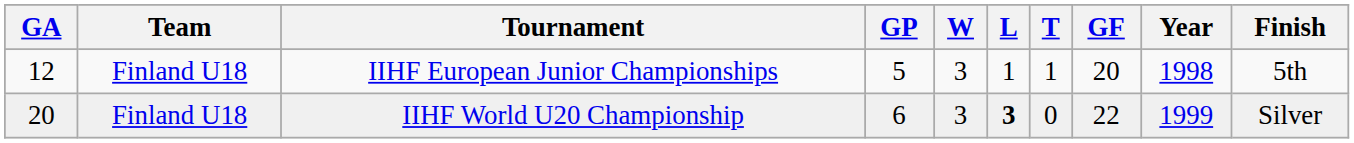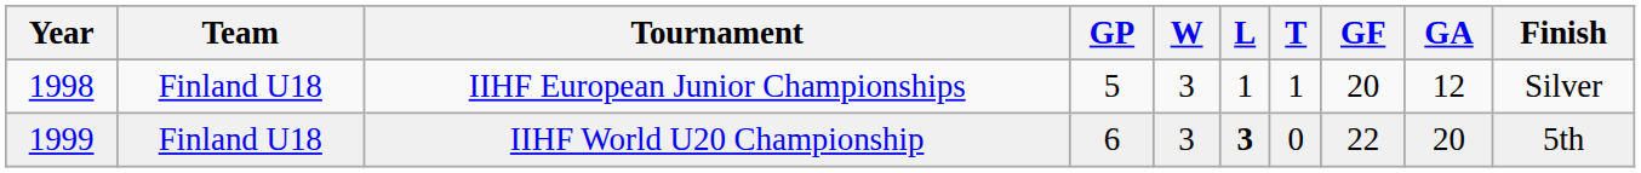 <table class="wikitable" style="font-size: 95%; text-align:center; width:50em">
 <tr>
-<th><a href='#'>GA</a></th>
+<th>Year</th>
 <th>Team</th>
 <th>Tournament</th>
 <th><a href='#'>GP</a></th>
 <th><a href='#'>W</a></th>
 <th><a href='#'>L</a></th>
 <th><a href='#'>T</a></th>
 <th><a href='#'>GF</a></th>
-<th>Year</th>
+<th><a href='#'>GA</a></th>
 <th>Finish</th>
 </tr>
 <tr>
-<td>12</td>
+<td><a href='#'>1998</a></td>
 <td><a href='#'>Finland U18</a></td>
 <td><a href='#'>IIHF European Junior Championships</a></td>
 <td>5</td>
 <td>3</td>
 <td>1</td>
 <td>1</td>
 <td>20</td>
-<td><a href='#'>1998</a></td>
-<td>5th</td>
+<td>12</td>
+<td>Silver</td>
 </tr>
 <tr bgcolor="#f0f0f0">
-<td>20</td>
+<td><a href='#'>1999</a></td>
 <td><a href='#'>Finland U18</a></td>
 <td><a href='#'>IIHF World U20 Championship</a></td>
 <td>6</td>
 <td>3</td>
 <td><strong>3</strong></td>
 <td>0</td>
 <td>22</td>
-<td><a href='#'>1999</a></td>
-<td>Silver</td>
+<td>20</td>
+<td>5th</td>
 </tr>
 </table>
